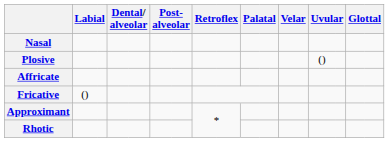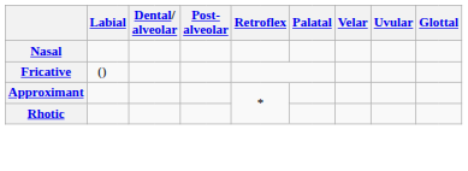 <table class="wikitable" style="text-align: center;">
 <tr>
 <th></th>
 <th colspan="2"><a href='#'>Labial</a></th>
 <th colspan="2"><a href='#'>Dental</a>/<br><a href='#'>alveolar</a></th>
 <th colspan="2"><a href='#'>Post-<br>alveolar</a></th>
 <th colspan="2"><a href='#'>Retroflex</a></th>
 <th colspan="2"><a href='#'>Palatal</a></th>
 <th colspan="2"><a href='#'>Velar</a></th>
 <th colspan="2"><a href='#'>Uvular</a></th>
 <th colspan="2"><a href='#'>Glottal</a></th>
 </tr>
 <tr>
 <th><a href='#'>Nasal</a></th>
-<td style="border-right: none;"></td>
-<td style="border-left: none;"></td>
-<td style="border-right: none;"></td>
-<td style="border-left: none;"></td>
-<td style="border-right: none;"></td>
-<td style="border-left: none;"></td>
-<td style="border-right: none;"></td>
-<td style="border-left: none;"></td>
-<td style="border-right: none;"></td>
-<td style="border-left: none;"></td>
-<td style="border-right: none;"></td>
-<td style="border-left: none;"></td>
-<td style="border-right: none;"></td>
-<td style="border-left: none;"></td>
-<td style="border-right: none;"></td>
-<td style="border-left: none;"></td>
-</tr>
-<tr>
-<th><a href='#'>Plosive</a></th>
-<td style="border-right: none;"></td>
-<td style="border-left: none;"></td>
-<td style="border-right: none;"></td>
-<td style="border-left: none;"></td>
-<td style="border-right: none;"></td>
-<td style="border-left: none;"></td>
-<td style="border-right: none;"></td>
-<td style="border-left: none;"></td>
-<td style="border-right: none;"></td>
-<td style="border-left: none;"></td>
-<td style="border-right: none;"></td>
-<td style="border-left: none;"></td>
-<td style="border-right: none;">()</td>
-<td style="border-left: none;"></td>
-<td style="border-right: none;"></td>
-<td style="border-left: none;"></td>
-</tr>
-<tr>
-<th><a href='#'>Affricate</a></th>
 <td style="border-right: none;"></td>
 <td style="border-left: none;"></td>
 <td style="border-right: none;"></td>
 <td style="border-left: none;"></td>
 <td style="border-right: none;"></td>
 <td style="border-left: none;"></td>
 <td style="border-right: none;"></td>
 <td style="border-left: none;"></td>
 <td style="border-right: none;"></td>
 <td style="border-left: none;"></td>
 <td style="border-right: none;"></td>
 <td style="border-left: none;"></td>
 <td style="border-right: none;"></td>
 <td style="border-left: none;"></td>
 <td style="border-right: none;"></td>
 <td style="border-left: none;"></td>
 </tr>
 <tr>
 <th><a href='#'>Fricative</a></th>
 <td style="border-right: none;">()</td>
 <td style="border-left: none;"></td>
 <td style="border-right: none;"></td>
 <td style="border-left: none;"></td>
 <td style="border-right: none;"></td>
 <td style="border-left: none;"></td>
 <td colspan=2 style="border-right: none;"></td>
 <td colspan=2 style="border-left: none;"></td>
 <td style="border-right: none;"></td>
 <td style="border-left: none;"></td>
 <td style="border-right: none;"></td>
 <td style="border-left: none;"></td>
 <td style="border-right: none;"></td>
 <td style="border-left: none;"></td>
 </tr>
 <tr>
 <th><a href='#'>Approximant</a></th>
 <td style="border-right: none;"></td>
 <td style="border-left: none;"></td>
 <td style="border-right: none;"></td>
 <td style="border-left: none;"></td>
 <td style="border-right: none;"></td>
 <td style="border-left: none;"></td>
 <td colspan="2" rowspan="2" style="border-right: none;">*</td>
 <td style="border-right: none;"></td>
 <td style="border-left: none;"></td>
 <td style="border-right: none;"></td>
 <td style="border-left: none;"></td>
 <td style="border-right: none;"></td>
 <td style="border-left: none;"></td>
 <td style="border-right: none;"></td>
 <td style="border-left: none;"></td>
 </tr>
 <tr>
 <th><a href='#'>Rhotic</a></th>
 <td style="border-right: none;"></td>
 <td style="border-left: none;"></td>
 <td style="border-right: none;"></td>
 <td style="border-left: none;"></td>
 <td style="border-right: none;"></td>
 <td style="border-left: none;"></td>
 <td style="border-right: none;"></td>
 <td style="border-left: none;"></td>
 <td style="border-right: none;"></td>
 <td style="border-left: none;"></td>
 <td style="border-right: none;"></td>
 <td style="border-left: none;"></td>
 <td style="border-right: none;"></td>
 <td style="border-left: none;"></td>
 </tr>
 </table>
